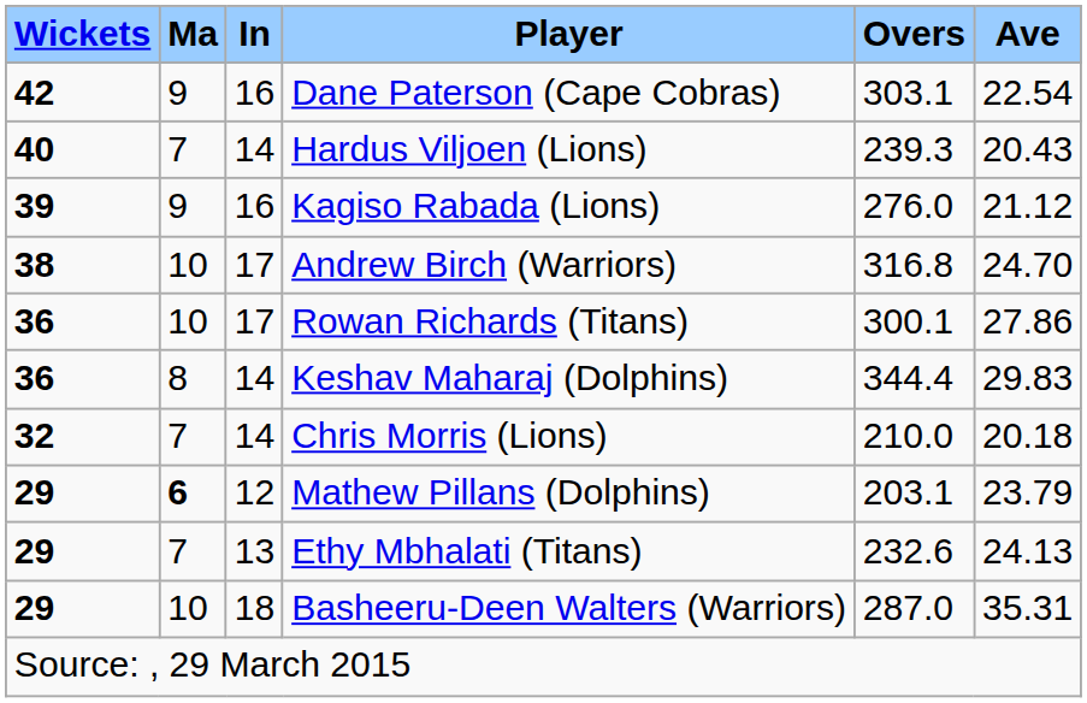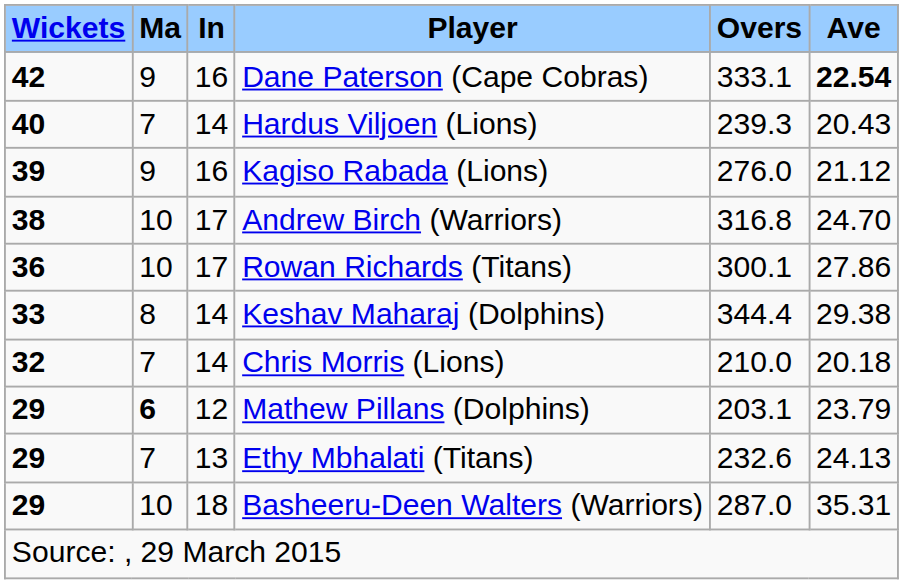 <table class="wikitable">
 <tr style="background:#9cf;">
 <th style="background:#9cf;" scope="col"><strong><a href='#'>Wickets</a></strong></th>
 <th style="background:#9cf;" scope="col"><strong>Ma</strong></th>
 <th style="background:#9cf;" scope="col"><strong>In</strong></th>
 <th style="background:#9cf;" scope="col"><strong>Player</strong></th>
 <th style="background:#9cf;" scope="col"><strong>Overs</strong></th>
 <th style="background:#9cf;" scope="col"><strong>Ave</strong></th>
 </tr>
 <tr>
 <td><strong>42</strong></td>
 <td>9</td>
 <td>16</td>
 <td> <a href='#'>Dane Paterson</a> (Cape Cobras)</td>
-<td>303.1</td>
-<td>22.54</td>
+<td>333.1</td>
+<td><strong>22.54</strong></td>
 </tr>
 <tr>
 <td><strong>40</strong></td>
 <td>7</td>
 <td>14</td>
 <td> <a href='#'>Hardus Viljoen</a> (Lions)</td>
 <td>239.3</td>
 <td>20.43</td>
 </tr>
 <tr>
 <td><strong>39</strong></td>
 <td>9</td>
 <td>16</td>
 <td> <a href='#'>Kagiso Rabada</a> (Lions)</td>
 <td>276.0</td>
 <td>21.12</td>
 </tr>
 <tr>
 <td><strong>38</strong></td>
 <td>10</td>
 <td>17</td>
 <td> <a href='#'>Andrew Birch</a> (Warriors)</td>
 <td>316.8</td>
 <td>24.70</td>
 </tr>
 <tr>
 <td><strong>36</strong></td>
 <td>10</td>
 <td>17</td>
 <td> <a href='#'>Rowan Richards</a> (Titans)</td>
 <td>300.1</td>
 <td>27.86</td>
 </tr>
 <tr>
-<td><strong>36</strong></td>
+<td><strong>33</strong></td>
 <td>8</td>
 <td>14</td>
 <td> <a href='#'>Keshav Maharaj</a> (Dolphins)</td>
 <td>344.4</td>
-<td>29.83</td>
+<td>29.38</td>
 </tr>
 <tr>
 <td><strong>32</strong></td>
 <td>7</td>
 <td>14</td>
 <td> <a href='#'>Chris Morris</a> (Lions)</td>
 <td>210.0</td>
 <td>20.18</td>
 </tr>
 <tr>
 <td><strong>29</strong></td>
 <td><strong>6</strong></td>
 <td>12</td>
 <td> <a href='#'>Mathew Pillans</a> (Dolphins)</td>
 <td>203.1</td>
 <td>23.79</td>
 </tr>
 <tr>
 <td><strong>29</strong></td>
 <td>7</td>
 <td>13</td>
 <td> <a href='#'>Ethy Mbhalati</a> (Titans)</td>
 <td>232.6</td>
 <td>24.13</td>
 </tr>
 <tr>
 <td><strong>29</strong></td>
 <td>10</td>
 <td>18</td>
 <td> <a href='#'>Basheeru-Deen Walters</a> (Warriors)</td>
 <td>287.0</td>
 <td>35.31</td>
 </tr>
 <tr>
 <td colspan=9>Source: , 29 March 2015</td>
 </tr>
 </table>
